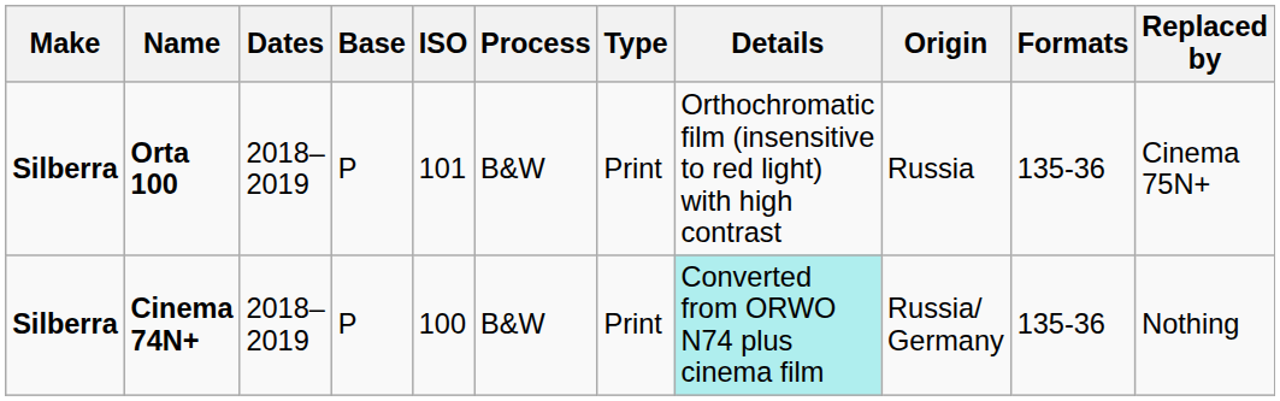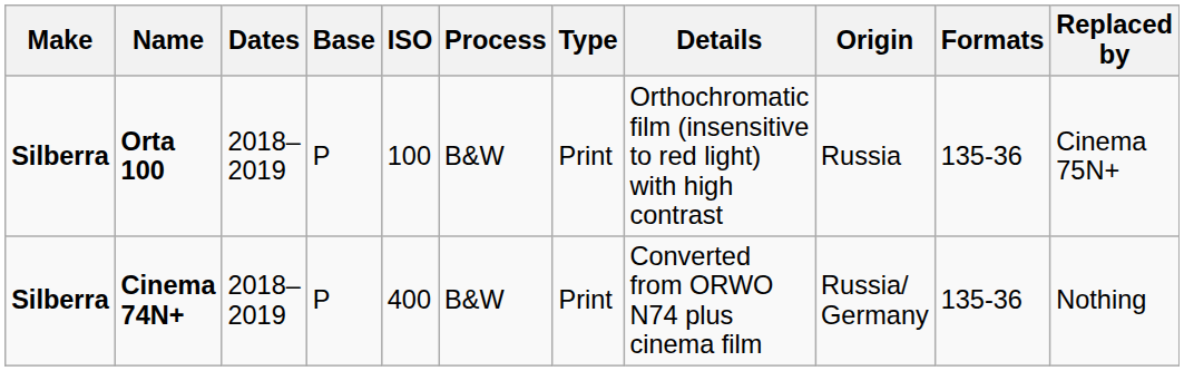 <table class="wikitable">
 <tr>
 <th scope="col" style="width: 100px;">Make</th>
 <th scope="col" style="width: 120px;">Name</th>
 <th scope="col" style="width: 80px;">Dates</th>
 <th scope="col" style="width: 30px;">Base</th>
 <th scope="col" style="width: 45px;">ISO</th>
 <th scope="col" style="width: 40px;">Process</th>
 <th scope="col" style="width: 40px;">Type</th>
 <th scope="col" style="width: 500px;">Details</th>
 <th scope="col" style="width: 60px;">Origin</th>
 <th scope="col" style="width: 80px;">Formats</th>
 <th scope="col" style="width: 80px;">Replaced by</th>
 </tr>
 <tr>
 <td><strong>Silberra</strong></td>
 <td><strong>Orta 100 </strong></td>
 <td>2018–2019</td>
 <td>P</td>
-<td>101</td>
+<td>100</td>
 <td>B&W</td>
 <td>Print</td>
 <td>Orthochromatic film (insensitive to red light) with high contrast</td>
 <td>Russia</td>
 <td>135-36</td>
 <td>Cinema 75N+</td>
 </tr>
 <tr>
 <td><strong>Silberra</strong></td>
 <td><strong>Cinema 74N+ </strong></td>
 <td>2018–2019</td>
 <td>P</td>
-<td>100</td>
+<td>400</td>
 <td>B&W</td>
 <td>Print</td>
-<td style="background: paleturquoise;">Converted from ORWO N74 plus cinema film</td>
+<td>Converted from ORWO N74 plus cinema film</td>
 <td>Russia/ Germany</td>
 <td>135-36</td>
 <td>Nothing</td>
 </tr>
 </table>
